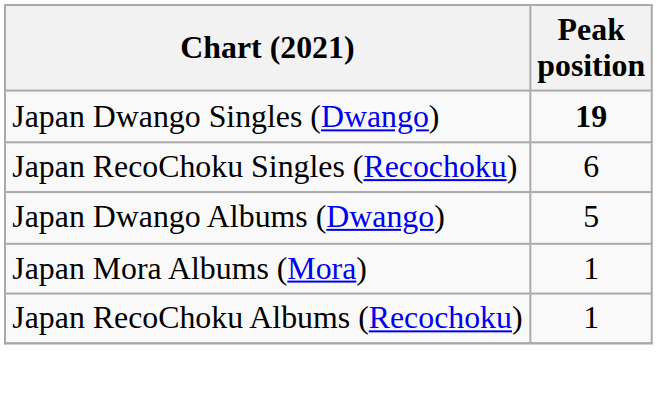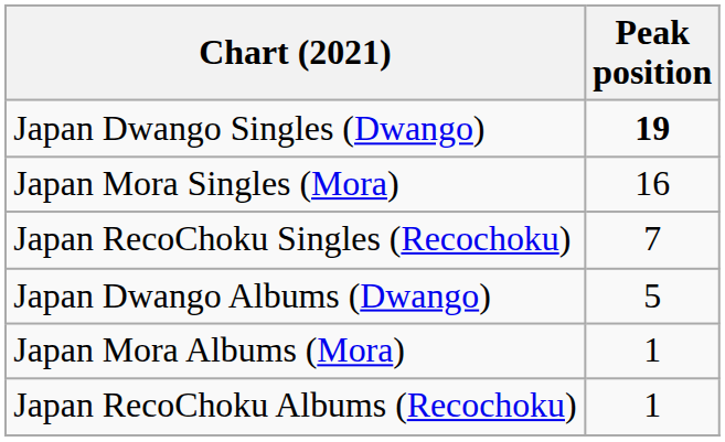 <table class="wikitable sortable plainrowheaders">
 <tr>
 <th scope="col">Chart (2021)</th>
 <th scope="col">Peak<br>position</th>
 </tr>
 <tr>
 <td>Japan Dwango Singles (<a href='#'>Dwango</a>)</td>
 <td style="text-align:center;"><strong>19</strong></td>
 </tr>
 <tr>
+<td>Japan Mora Singles (<a href='#'>Mora</a>)</td>
+<td style="text-align:center;">16</td>
+</tr>
+<tr>
 <td>Japan RecoChoku Singles (<a href='#'>Recochoku</a>)</td>
-<td style="text-align:center;">6</td>
+<td style="text-align:center;">7</td>
 </tr>
 <tr>
 <td>Japan Dwango Albums (<a href='#'>Dwango</a>)</td>
 <td style="text-align:center;">5</td>
 </tr>
 <tr>
 <td>Japan Mora Albums (<a href='#'>Mora</a>)</td>
 <td style="text-align:center;">1</td>
 </tr>
 <tr>
 <td>Japan RecoChoku Albums (<a href='#'>Recochoku</a>)</td>
 <td style="text-align:center;">1</td>
 </tr>
 <tr>
 </tr>
 </table>
